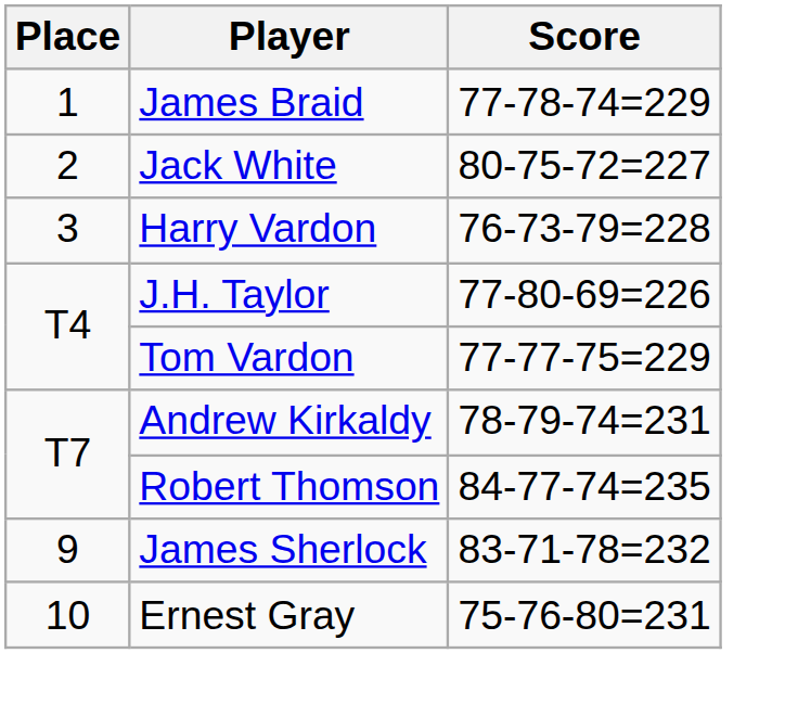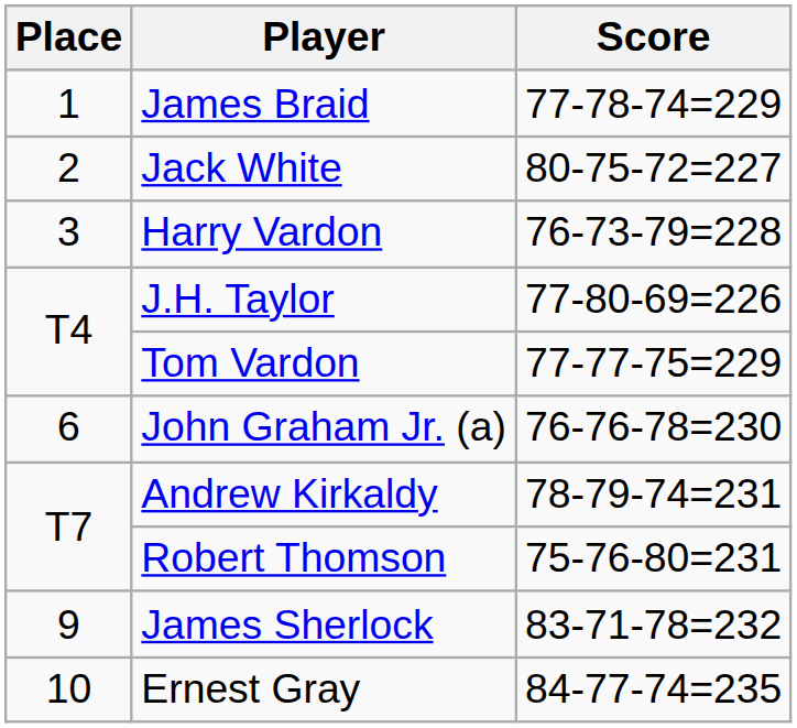 <table class=wikitable>
 <tr>
 <th>Place</th>
 <th>Player</th>
 <th>Score</th>
 </tr>
 <tr>
 <td align=center>1</td>
 <td> <a href='#'>James Braid</a></td>
 <td>77-78-74=229</td>
 </tr>
 <tr>
 <td align=center>2</td>
 <td> <a href='#'>Jack White</a></td>
 <td>80-75-72=227</td>
 </tr>
 <tr>
 <td align=center>3</td>
 <td> <a href='#'>Harry Vardon</a></td>
 <td>76-73-79=228</td>
 </tr>
 <tr>
 <td rowspan=2 align=center>T4</td>
 <td> <a href='#'>J.H. Taylor</a></td>
 <td>77-80-69=226</td>
 </tr>
 <tr>
 <td> <a href='#'>Tom Vardon</a></td>
 <td>77-77-75=229</td>
 </tr>
 <tr>
+<td align=center>6</td>
+<td> <a href='#'>John Graham Jr.</a> (a)</td>
+<td>76-76-78=230</td>
+</tr>
+<tr>
 <td rowspan=2 align=center>T7</td>
 <td> <a href='#'>Andrew Kirkaldy</a></td>
 <td>78-79-74=231</td>
 </tr>
 <tr>
 <td> <a href='#'>Robert Thomson</a></td>
-<td>84-77-74=235</td>
+<td>75-76-80=231</td>
 </tr>
 <tr>
 <td align=center>9</td>
 <td> <a href='#'>James Sherlock</a></td>
 <td>83-71-78=232</td>
 </tr>
 <tr>
 <td align=center>10</td>
 <td> Ernest Gray</td>
-<td>75-76-80=231</td>
+<td>84-77-74=235</td>
 </tr>
 </table>
